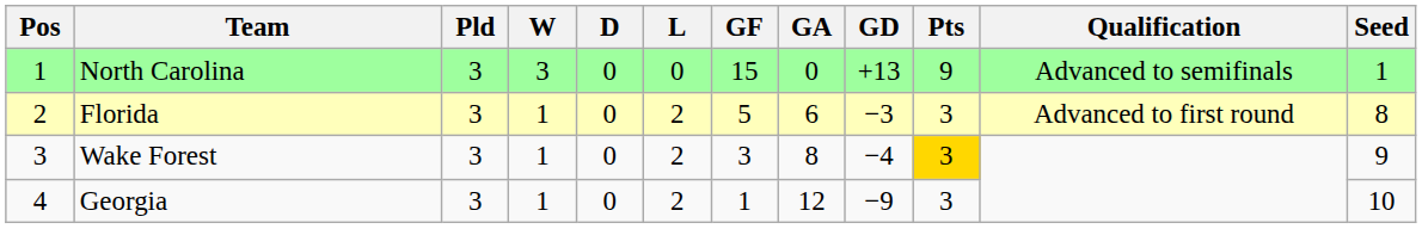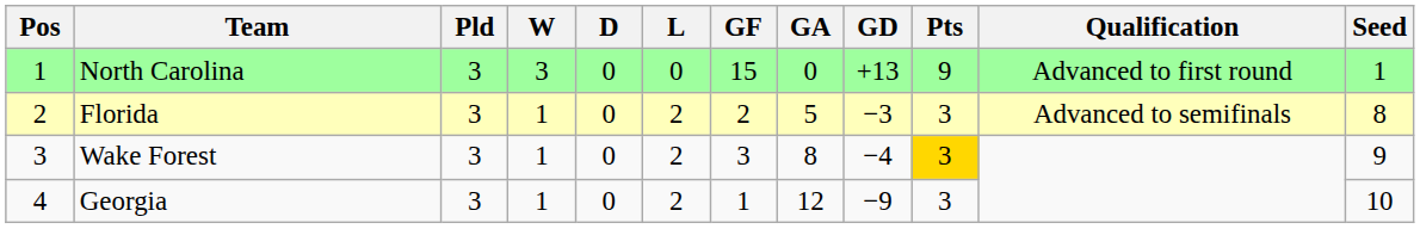 <table class="wikitable" style="text-align:center; margin: 1em auto">
 <tr>
 <th style="width:2em">Pos</th>
 <th style="width:13em">Team</th>
 <th style="width:2em">Pld</th>
 <th style="width:2em">W</th>
 <th style="width:2em">D</th>
 <th style="width:2em">L</th>
 <th style="width:2em">GF</th>
 <th style="width:2em">GA</th>
 <th style="width:2em">GD</th>
 <th style="width:2em">Pts</th>
 <th style="width:13em">Qualification</th>
 <th>Seed</th>
 </tr>
 <tr bgcolor="#9eff9e">
 <td>1</td>
 <td style="text-align:left">North Carolina</td>
 <td>3</td>
 <td>3</td>
 <td>0</td>
 <td>0</td>
 <td>15</td>
 <td>0</td>
 <td>+13</td>
 <td>9</td>
-<td>Advanced to semifinals</td>
+<td>Advanced to first round</td>
 <td>1</td>
 </tr>
 <tr bgcolor="#ffffbb">
 <td>2</td>
 <td style="text-align:left">Florida</td>
 <td>3</td>
 <td>1</td>
 <td>0</td>
 <td>2</td>
+<td>2</td>
 <td>5</td>
-<td>6</td>
 <td>−3</td>
 <td>3</td>
-<td>Advanced to first round</td>
+<td>Advanced to semifinals</td>
 <td>8</td>
 </tr>
 <tr>
 <td>3</td>
 <td style="text-align:left">Wake Forest</td>
 <td>3</td>
 <td>1</td>
 <td>0</td>
 <td>2</td>
 <td>3</td>
 <td>8</td>
 <td>−4</td>
 <td style="background: gold;">3</td>
 <td rowspan="2"></td>
 <td>9</td>
 </tr>
 <tr>
 <td>4</td>
 <td style="text-align:left">Georgia</td>
 <td>3</td>
 <td>1</td>
 <td>0</td>
 <td>2</td>
 <td>1</td>
 <td>12</td>
 <td>−9</td>
 <td>3</td>
 <td>10</td>
 </tr>
 </table>
